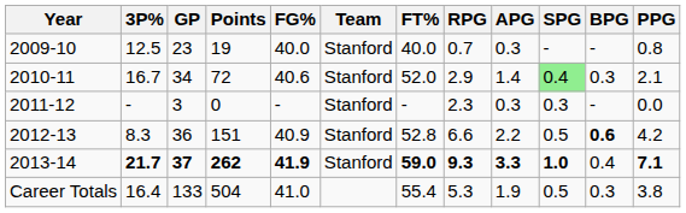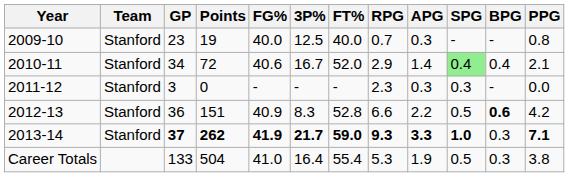 <table class="wikitable">
 <tr>
 <th>Year</th>
-<th>3P%</th>
+<th>Team</th>
 <th>GP</th>
 <th>Points</th>
 <th>FG%</th>
-<th>Team</th>
+<th>3P%</th>
 <th>FT%</th>
 <th>RPG</th>
 <th>APG</th>
 <th>SPG</th>
 <th>BPG</th>
 <th>PPG</th>
 </tr>
 <tr>
 <td>2009-10</td>
-<td>12.5</td>
+<td>Stanford</td>
 <td>23</td>
 <td>19</td>
 <td>40.0</td>
-<td>Stanford</td>
+<td>12.5</td>
 <td>40.0</td>
 <td>0.7</td>
 <td>0.3</td>
 <td>-</td>
 <td>-</td>
 <td>0.8</td>
 </tr>
 <tr>
 <td>2010-11</td>
-<td>16.7</td>
+<td>Stanford</td>
 <td>34</td>
 <td>72</td>
 <td>40.6</td>
-<td>Stanford</td>
+<td>16.7</td>
 <td>52.0</td>
 <td>2.9</td>
 <td>1.4</td>
 <td style="background: lightgreen;">0.4</td>
-<td>0.3</td>
+<td>0.4</td>
 <td>2.1</td>
 </tr>
 <tr>
 <td>2011-12</td>
-<td>-</td>
+<td>Stanford</td>
 <td>3</td>
 <td>0</td>
 <td>-</td>
-<td>Stanford</td>
+<td>-</td>
 <td>-</td>
 <td>2.3</td>
 <td>0.3</td>
 <td>0.3</td>
 <td>-</td>
 <td>0.0</td>
 </tr>
 <tr>
 <td>2012-13</td>
-<td>8.3</td>
+<td>Stanford</td>
 <td>36</td>
 <td>151</td>
 <td>40.9</td>
-<td>Stanford</td>
+<td>8.3</td>
 <td>52.8</td>
 <td>6.6</td>
 <td>2.2</td>
 <td>0.5</td>
 <td><strong>0.6</strong></td>
 <td>4.2</td>
 </tr>
 <tr>
 <td>2013-14</td>
-<td><strong>21.7</strong></td>
+<td>Stanford</td>
 <td><strong>37</strong></td>
 <td><strong>262</strong></td>
 <td><strong>41.9</strong></td>
-<td>Stanford</td>
+<td><strong>21.7</strong></td>
 <td><strong>59.0</strong></td>
 <td><strong>9.3</strong></td>
 <td><strong>3.3</strong></td>
 <td><strong>1.0</strong></td>
-<td>0.4</td>
+<td>0.3</td>
 <td><strong>7.1</strong></td>
 </tr>
 <tr>
 <td>Career Totals</td>
-<td>16.4</td>
+<td></td>
 <td>133</td>
 <td>504</td>
 <td>41.0</td>
-<td></td>
+<td>16.4</td>
 <td>55.4</td>
 <td>5.3</td>
 <td>1.9</td>
 <td>0.5</td>
 <td>0.3</td>
 <td>3.8</td>
 </tr>
 </table>
